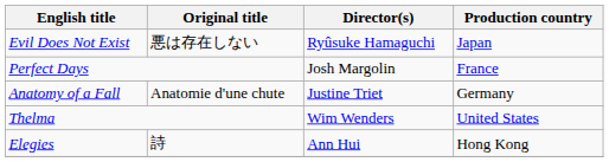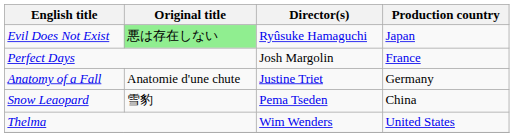 <table class="wikitable sortable" style="width:100%; margin-bottom:5px">
 <tr>
 <th>English title</th>
 <th>Original title</th>
 <th>Director(s)</th>
 <th>Production country</th>
 </tr>
 <tr>
 <td><em><a href='#'>Evil Does Not Exist</a></em></td>
-<td>悪は存在しない</td>
+<td style="background: lightgreen;">悪は存在しない</td>
 <td><a href='#'>Ryûsuke Hamaguchi</a></td>
 <td><a href='#'>Japan</a></td>
 </tr>
 <tr>
 <td colspan="2"><em><a href='#'>Perfect Days</a></em></td>
 <td>Josh Margolin</td>
 <td><a href='#'>France</a></td>
 </tr>
 <tr>
 <td><em><a href='#'>Anatomy of a Fall</a></em></td>
 <td>Anatomie d'une chute</td>
 <td><a href='#'>Justine Triet</a></td>
 <td>Germany</td>
 </tr>
 <tr>
+<td><em><a href='#'>Snow Leaopard</a></em></td>
+<td>雪豹</td>
+<td><a href='#'>Pema Tseden</a></td>
+<td>China</td>
+</tr>
+<tr>
 <td colspan="2"><em><a href='#'>Thelma</a></em></td>
 <td><a href='#'>Wim Wenders</a></td>
 <td><a href='#'>United States</a></td>
 </tr>
 <tr>
-<td><em><a href='#'>Elegies</a></em></td>
-<td>詩</td>
-<td><a href='#'>Ann Hui</a></td>
-<td>Hong Kong</td>
-</tr>
-<tr>
 </tr>
 </table>
